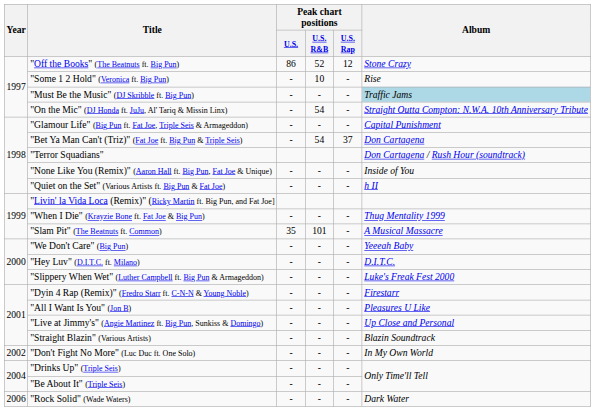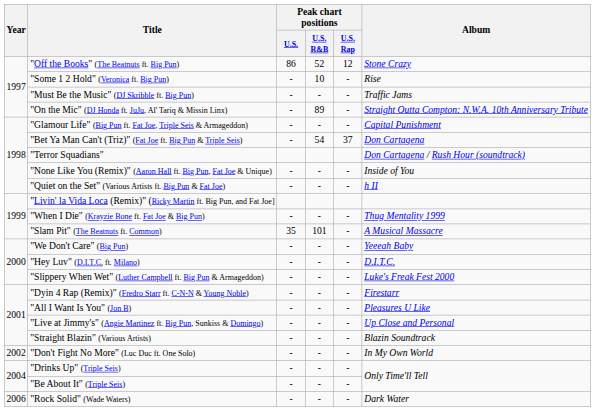 <table class="wikitable" border="1">
 <tr>
 <th align=center rowspan=2>Year</th>
 <th align=center rowspan=2>Title</th>
 <th align=center colspan=3>Peak chart positions</th>
 <th align=center rowspan=2>Album</th>
 </tr>
 <tr>
 <th align=center width=40><small><a href='#'>U.S.</a></small></th>
 <th align=center width=40><small><a href='#'>U.S. R&B</a></small></th>
 <th align=center width=40><small><a href='#'>U.S. Rap</a></small></th>
 </tr>
 <tr>
 <td rowspan="4" align="center">1997</td>
 <td align=left>"<a href='#'>Off the Books</a>" <small>(<a href='#'>The Beatnuts</a> ft. <a href='#'>Big Pun</a>)</small></td>
 <td align=center>86</td>
 <td align=center>52</td>
 <td align=center>12</td>
 <td align=left><em><a href='#'>Stone Crazy</a></em></td>
 </tr>
 <tr>
 <td align=left>"Some 1 2 Hold" <small>(<a href='#'>Veronica</a> ft. <a href='#'>Big Pun</a>)</small></td>
 <td align=center>-</td>
 <td align="center">10</td>
 <td align=center>-</td>
 <td align=left><em>Rise</em></td>
 </tr>
 <tr>
 <td align="left">"Must Be the Music" <small>(<a href='#'>DJ Skribble</a> ft. <a href='#'>Big Pun</a>)</small></td>
 <td align=center>-</td>
 <td align=center>-</td>
 <td align=center>-</td>
-<td align=left style="background: lightblue;"><em>Traffic Jams</em></td>
+<td align=left><em>Traffic Jams</em></td>
 </tr>
 <tr>
 <td align=left>"On the Mic" <small>(<a href='#'>DJ Honda</a> ft. <a href='#'>JuJu</a>, Al' Tariq & Missin Linx)</small></td>
 <td align=center>-</td>
-<td align=center>54</td>
+<td align=center>89</td>
 <td align=center>-</td>
 <td align="left"><em><a href='#'>Straight Outta Compton: N.W.A. 10th Anniversary Tribute</a></em></td>
 </tr>
 <tr>
 <td rowspan="5" align="center">1998</td>
 <td align=left>"Glamour Life" <small>(<a href='#'>Big Pun</a> ft. <a href='#'>Fat Joe</a>, <a href='#'>Triple Seis</a> & Armageddon)</small></td>
 <td align=center>-</td>
 <td align=center>-</td>
 <td align=center>-</td>
 <td align=left><em><a href='#'>Capital Punishment</a></em></td>
 </tr>
 <tr>
 <td align=left>"Bet Ya Man Can't (Triz)" <small>(<a href='#'>Fat Joe</a> ft. <a href='#'>Big Pun</a> & <a href='#'>Triple Seis</a>)</small></td>
 <td align=center>-</td>
 <td align=center>54</td>
 <td align=center>37</td>
 <td align=left><em><a href='#'>Don Cartagena</a></em></td>
 </tr>
 <tr>
 <td>"Terror Squadians"</td>
 <td></td>
 <td></td>
 <td></td>
 <td><em><a href='#'>Don Cartagena</a> / <a href='#'>Rush Hour (soundtrack)</a></em></td>
 </tr>
 <tr>
 <td align="left">"None Like You (Remix)" <small>(<a href='#'>Aaron Hall</a> ft. <a href='#'>Big Pun</a>, <a href='#'>Fat Joe</a> & Unique)</small></td>
 <td align="center">-</td>
 <td align="center">-</td>
 <td align="center">-</td>
 <td align="left"><em>Inside of You</em></td>
 </tr>
 <tr>
 <td align="left">"Quiet on the Set" <small>(Various Artists ft. <a href='#'>Big Pun</a> & <a href='#'>Fat Joe</a>)</small></td>
 <td align="center">-</td>
 <td align="center">-</td>
 <td align="center">-</td>
 <td align=left><em><a href='#'>h II</a></em></td>
 </tr>
 <tr>
 <td rowspan="3">1999</td>
 <td>"<a href='#'>Livin' la Vida Loca</a> (Remix)" (<small><a href='#'>Ricky Martin</a> f</small><small>t. Big Pun, and Fat Joe]</small></td>
 <td></td>
 <td></td>
 <td></td>
 <td></td>
 </tr>
 <tr>
 <td align="left">"When I Die" <small>(<a href='#'>Krayzie Bone</a> ft. <a href='#'>Fat Joe</a> & <a href='#'>Big Pun</a>)</small></td>
 <td align="center">-</td>
 <td align="center">-</td>
 <td align="center">-</td>
 <td align="left"><em><a href='#'>Thug Mentality 1999</a></em></td>
 </tr>
 <tr>
 <td align="left">"Slam Pit" <small>(<a href='#'>The Beatnuts</a> ft. <a href='#'>Common</a>)</small></td>
 <td align="center">35</td>
 <td align=center>101</td>
 <td align="center">-</td>
 <td align="left"><em><a href='#'>A Musical Massacre</a></em></td>
 </tr>
 <tr>
 <td rowspan="3" align="center">2000</td>
 <td align="left">"We Don't Care" <small>(<a href='#'>Big Pun</a>)</small></td>
 <td align="center">-</td>
 <td align="center">-</td>
 <td align="center">-</td>
 <td align="left"><em><a href='#'>Yeeeah Baby</a></em></td>
 </tr>
 <tr>
 <td align="left">"Hey Luv" <small>(<a href='#'>D.I.T.C.</a> ft. <a href='#'>Milano</a>)</small></td>
 <td align="center">-</td>
 <td align="center">-</td>
 <td align="center">-</td>
 <td align="left"><em><a href='#'>D.I.T.C.</a></em></td>
 </tr>
 <tr>
 <td align="left">"Slippery When Wet" <small>(<a href='#'>Luther Campbell</a> ft. <a href='#'>Big Pun</a> & Armageddon)</small></td>
 <td align="center">-</td>
 <td align="center">-</td>
 <td align="center">-</td>
 <td align="left"><em><a href='#'>Luke's Freak Fest 2000</a></em></td>
 </tr>
 <tr>
 <td rowspan="4" align="center">2001</td>
 <td align="left">"Dyin 4 Rap (Remix)" <small>(<a href='#'>Fredro Starr</a> ft. <a href='#'>C-N-N</a> & <a href='#'>Young Noble</a>)</small></td>
 <td align="center">-</td>
 <td align="center">-</td>
 <td align="center">-</td>
 <td align="left"><em><a href='#'>Firestarr</a></em></td>
 </tr>
 <tr>
 <td align="left">"All I Want Is You" <small>(<a href='#'>Jon B</a>)</small></td>
 <td align="center">-</td>
 <td align="center">-</td>
 <td align="center">-</td>
 <td align="left"><em><a href='#'>Pleasures U Like</a></em></td>
 </tr>
 <tr>
 <td align="left">"Live at Jimmy's" <small>(<a href='#'>Angie Martinez</a> ft. <a href='#'>Big Pun</a>, Sunkiss & <a href='#'>Domingo</a>)</small></td>
 <td align="center">-</td>
 <td align="center">-</td>
 <td align="center">-</td>
 <td align="left"><em><a href='#'>Up Close and Personal</a></em></td>
 </tr>
 <tr>
 <td align="left">"Straight Blazin" <small>(Various Artists)</small></td>
 <td align="center">-</td>
 <td align="center">-</td>
 <td align="center">-</td>
 <td align="left"><em>Blazin Soundtrack</em></td>
 </tr>
 <tr>
 <td align=center rowspan=1>2002</td>
 <td align=left>"Don't Fight No More" <small>(Luc Duc ft. One Solo)</small></td>
 <td align=center>-</td>
 <td align=center>-</td>
 <td align=center>-</td>
 <td align=left><em>In My Own World</em></td>
 </tr>
 <tr>
 <td rowspan="2" align="center">2004</td>
 <td align=left>"Drinks Up" <small>(<a href='#'>Triple Seis</a>)</small></td>
 <td align=center>-</td>
 <td align=center>-</td>
 <td align=center>-</td>
 <td rowspan="2" align="left"><em>Only Time'll Tell</em></td>
 </tr>
 <tr>
 <td align=left>"Be About It" <small>(<a href='#'>Triple Seis</a>)</small></td>
 <td align=center>-</td>
 <td align=center>-</td>
 <td align=center>-</td>
 </tr>
 <tr>
 <td align=center rowspan=1>2006</td>
 <td align=left>"Rock Solid" <small>(Wade Waters)</small></td>
 <td align=center>-</td>
 <td align=center>-</td>
 <td align=center>-</td>
 <td align=left><em>Dark Water</em></td>
 </tr>
 </table>
